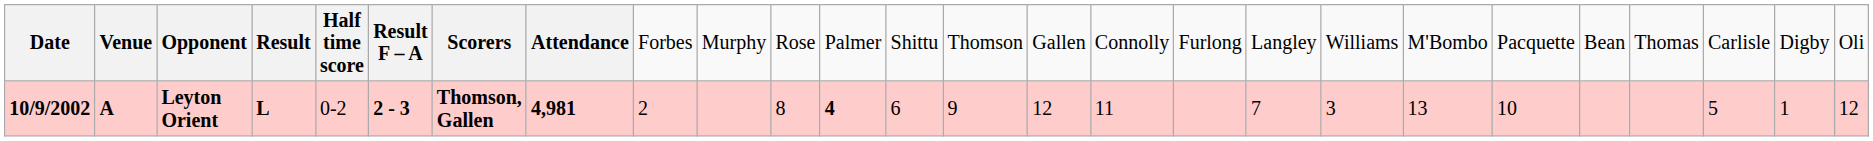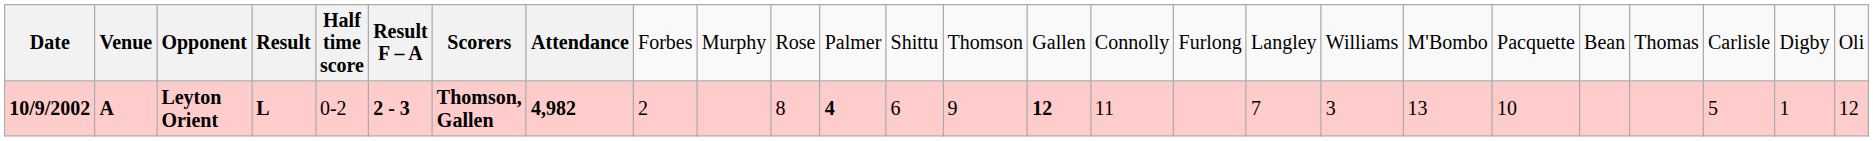 <table class="wikitable">
 <tr>
 <th><strong>Date</strong></th>
 <th><strong>Venue</strong></th>
 <th><strong>Opponent</strong></th>
 <th><strong>Result</strong></th>
 <th><strong>Half time score</strong></th>
 <th><strong>Result</strong><br><strong>F – A</strong></th>
 <th><strong>Scorers</strong></th>
 <th><strong>Attendance</strong></th>
 <td>Forbes</td>
 <td>Murphy</td>
 <td>Rose</td>
 <td>Palmer</td>
 <td>Shittu</td>
 <td>Thomson</td>
 <td>Gallen</td>
 <td>Connolly</td>
 <td>Furlong</td>
 <td>Langley</td>
 <td>Williams</td>
 <td>M'Bombo</td>
 <td>Pacquette</td>
 <td>Bean</td>
 <td>Thomas</td>
 <td>Carlisle</td>
 <td>Digby</td>
 <td>Oli</td>
 </tr>
 <tr style="background: #FFCCCC;">
 <td><strong>10/9/2002</strong></td>
 <td><strong>A</strong></td>
 <td><strong>Leyton Orient</strong></td>
 <td><strong>L</strong></td>
 <td>0-2</td>
 <td><strong>2 - 3</strong></td>
 <td><strong>Thomson, Gallen</strong></td>
-<td><strong>4,981</strong></td>
+<td><strong>4,982</strong></td>
 <td>2</td>
 <td></td>
 <td>8</td>
 <td><strong>4</strong></td>
 <td>6</td>
 <td>9</td>
-<td>12</td>
+<td><strong>12</strong></td>
 <td>11</td>
 <td></td>
 <td>7</td>
 <td>3</td>
 <td>13</td>
 <td>10</td>
 <td></td>
 <td></td>
 <td>5</td>
 <td>1</td>
 <td>12</td>
 </tr>
 </table>
